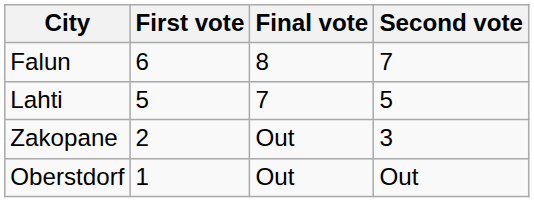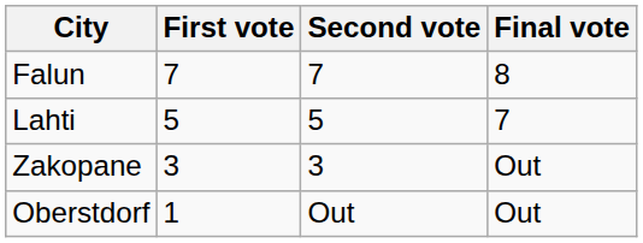 <table class="wikitable">
 <tr>
 <th>City</th>
 <th>First vote</th>
+<th>Second vote</th>
 <th>Final vote</th>
-<th>Second vote</th>
 </tr>
 <tr>
 <td>Falun</td>
-<td>6</td>
+<td>7</td>
+<td>7</td>
 <td>8</td>
-<td>7</td>
 </tr>
 <tr>
 <td>Lahti</td>
 <td>5</td>
+<td>5</td>
 <td>7</td>
-<td>5</td>
 </tr>
 <tr>
 <td>Zakopane</td>
-<td>2</td>
+<td>3</td>
+<td>3</td>
 <td>Out</td>
-<td>3</td>
 </tr>
 <tr>
 <td>Oberstdorf</td>
 <td>1</td>
 <td>Out</td>
 <td>Out</td>
 </tr>
 </table>
